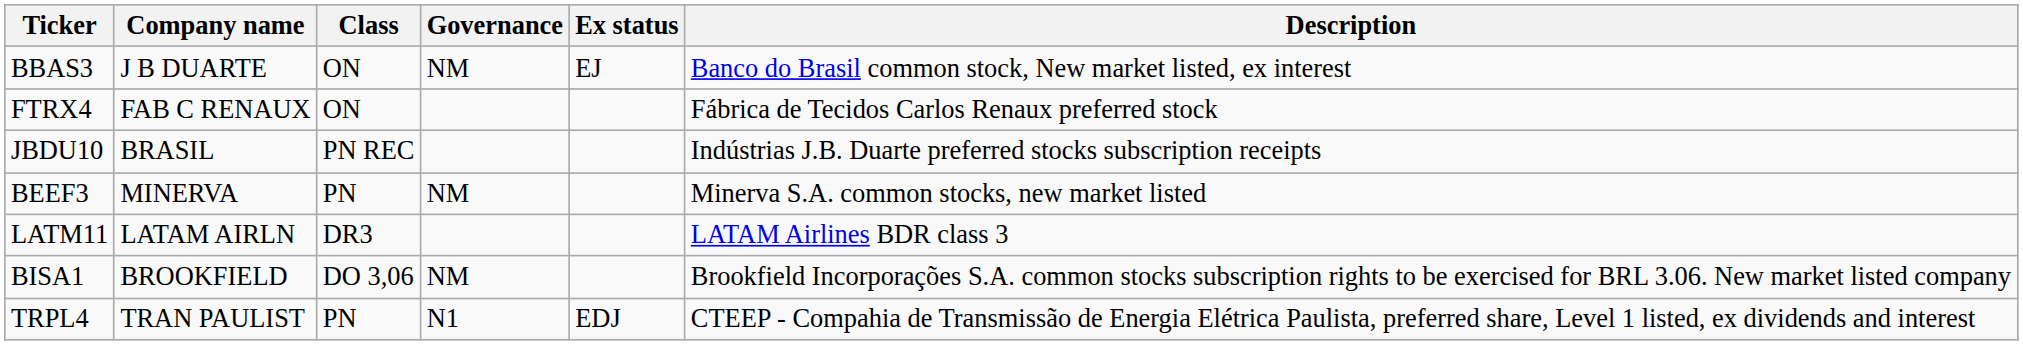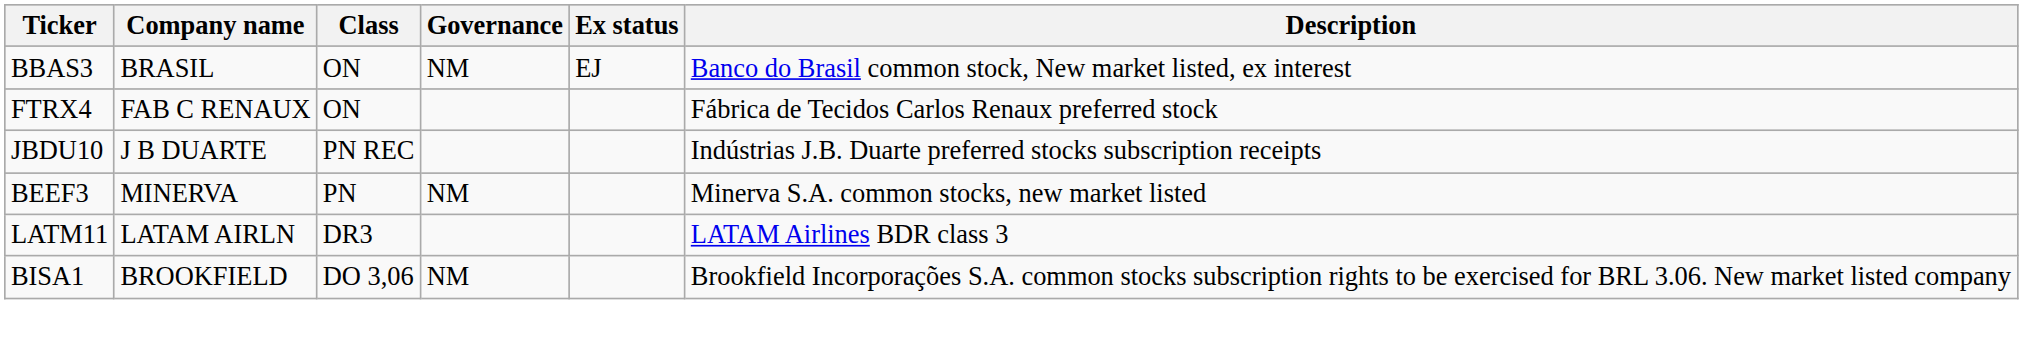 <table class="wikitable">
 <tr>
 <th>Ticker</th>
 <th>Company name</th>
 <th>Class</th>
 <th>Governance</th>
 <th>Ex status</th>
 <th>Description</th>
 </tr>
 <tr>
 <td>BBAS3</td>
-<td>J B DUARTE</td>
+<td>BRASIL</td>
 <td>ON</td>
 <td>NM</td>
 <td>EJ</td>
 <td><a href='#'>Banco do Brasil</a> common stock, New market listed, ex interest</td>
 </tr>
 <tr>
 <td>FTRX4</td>
 <td>FAB C RENAUX</td>
 <td>ON</td>
 <td></td>
 <td></td>
 <td>Fábrica de Tecidos Carlos Renaux preferred stock</td>
 </tr>
 <tr>
 <td>JBDU10</td>
-<td>BRASIL</td>
+<td>J B DUARTE</td>
 <td>PN REC</td>
 <td></td>
 <td></td>
 <td>Indústrias J.B. Duarte preferred stocks subscription receipts</td>
 </tr>
 <tr>
 <td>BEEF3</td>
 <td>MINERVA</td>
 <td>PN</td>
 <td>NM</td>
 <td></td>
 <td>Minerva S.A. common stocks, new market listed</td>
 </tr>
 <tr>
 <td>LATM11</td>
 <td>LATAM AIRLN</td>
 <td>DR3</td>
 <td></td>
 <td></td>
 <td><a href='#'>LATAM Airlines</a> BDR class 3</td>
 </tr>
 <tr>
 <td>BISA1</td>
 <td>BROOKFIELD</td>
 <td>DO 3,06</td>
 <td>NM</td>
 <td></td>
 <td>Brookfield Incorporações S.A. common stocks subscription rights to be exercised for BRL 3.06. New market listed company</td>
 </tr>
-<tr>
-<td>TRPL4</td>
-<td>TRAN PAULIST</td>
-<td>PN</td>
-<td>N1</td>
-<td>EDJ</td>
-<td>CTEEP - Compahia de Transmissão de Energia Elétrica Paulista, preferred share, Level 1 listed, ex dividends and interest</td>
-</tr>
 </table>
